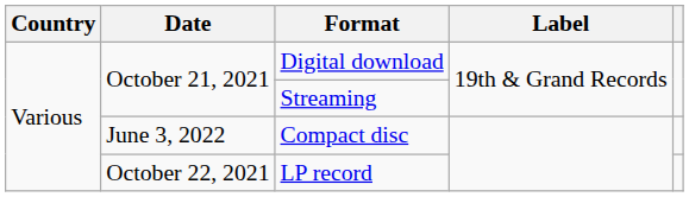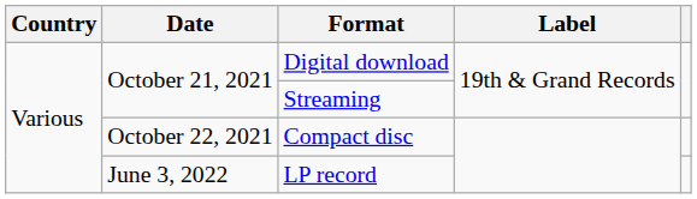 <table class="wikitable">
 <tr>
 <th>Country</th>
 <th>Date</th>
 <th>Format</th>
 <th>Label</th>
 <th></th>
 </tr>
 <tr>
 <td rowspan="4">Various</td>
 <td rowspan="2">October 21, 2021</td>
 <td><a href='#'>Digital download</a></td>
 <td rowspan="2">19th & Grand Records</td>
 <td rowspan="2"></td>
 </tr>
 <tr>
 <td><a href='#'>Streaming</a></td>
 </tr>
 <tr>
-<td>June 3, 2022</td>
+<td>October 22, 2021</td>
 <td><a href='#'>Compact disc</a></td>
 <td rowspan="2"></td>
 <td></td>
 </tr>
 <tr>
-<td>October 22, 2021</td>
+<td>June 3, 2022</td>
 <td><a href='#'>LP record</a></td>
 <td></td>
 </tr>
 </table>
